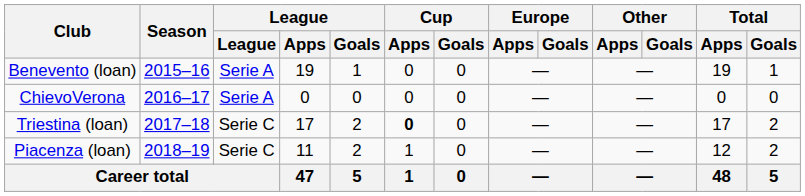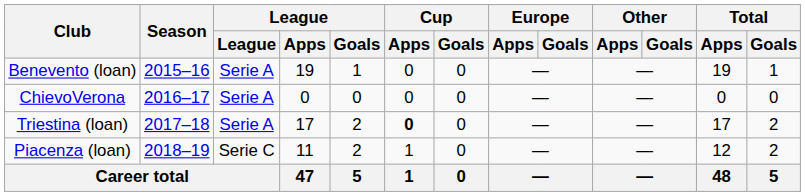 <table class="wikitable" style="text-align: center;">
 <tr>
 <th rowspan="2">Club</th>
 <th rowspan="2">Season</th>
 <th colspan="3">League</th>
 <th colspan="2">Cup</th>
 <th colspan="2">Europe</th>
 <th colspan="2">Other</th>
 <th colspan="2">Total</th>
 </tr>
 <tr>
 <th>League</th>
 <th>Apps</th>
 <th>Goals</th>
 <th>Apps</th>
 <th>Goals</th>
 <th>Apps</th>
 <th>Goals</th>
 <th>Apps</th>
 <th>Goals</th>
 <th>Apps</th>
 <th>Goals</th>
 </tr>
 <tr>
 <td><a href='#'>Benevento</a> (loan)</td>
 <td><a href='#'>2015–16</a></td>
 <td><a href='#'>Serie A</a></td>
 <td>19</td>
 <td>1</td>
 <td>0</td>
 <td>0</td>
 <td colspan="2">—</td>
 <td colspan="2">—</td>
 <td>19</td>
 <td>1</td>
 </tr>
 <tr>
 <td><a href='#'>ChievoVerona</a></td>
 <td><a href='#'>2016–17</a></td>
 <td><a href='#'>Serie A</a></td>
 <td>0</td>
 <td>0</td>
 <td>0</td>
 <td>0</td>
 <td colspan="2">—</td>
 <td colspan="2">—</td>
 <td>0</td>
 <td>0</td>
 </tr>
 <tr>
 <td><a href='#'>Triestina</a> (loan)</td>
 <td><a href='#'>2017–18</a></td>
-<td>Serie C</td>
+<td><a href='#'>Serie A</a></td>
 <td>17</td>
 <td>2</td>
 <td><strong>0</strong></td>
 <td>0</td>
 <td colspan="2">—</td>
 <td colspan="2">—</td>
 <td>17</td>
 <td>2</td>
 </tr>
 <tr>
 <td><a href='#'>Piacenza</a> (loan)</td>
 <td><a href='#'>2018–19</a></td>
 <td>Serie C</td>
 <td>11</td>
 <td>2</td>
 <td>1</td>
 <td>0</td>
 <td colspan="2">—</td>
 <td colspan="2">—</td>
 <td>12</td>
 <td>2</td>
 </tr>
 <tr>
 <th colspan="3">Career total</th>
 <th>47</th>
 <th>5</th>
 <th>1</th>
 <th>0</th>
 <th colspan="2">—</th>
 <th colspan="2">—</th>
 <th>48</th>
 <th>5</th>
 </tr>
 </table>
